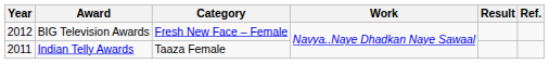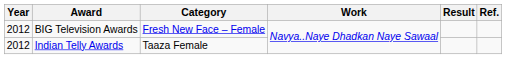 <table class="wikitable">
 <tr>
 <th>Year</th>
 <th>Award</th>
 <th>Category</th>
 <th>Work</th>
 <th>Result</th>
 <th>Ref.</th>
 </tr>
 <tr>
 <td>2012</td>
 <td>BIG Television Awards</td>
 <td><a href='#'>Fresh New Face – Female</a></td>
 <td rowspan="2"><em><a href='#'>Navya..Naye Dhadkan Naye Sawaal</a></em></td>
 <td></td>
 <td></td>
 </tr>
 <tr>
-<td>2011</td>
+<td>2012</td>
 <td><a href='#'>Indian Telly Awards</a></td>
 <td>Taaza Female</td>
 <td></td>
 <td></td>
 </tr>
 </table>
